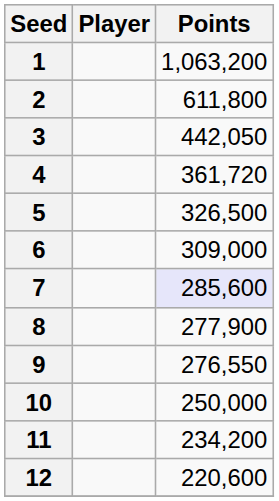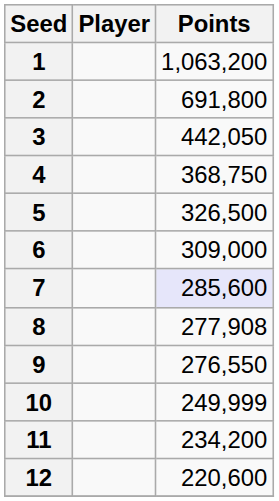 <table class="wikitable sortable" style="font-size: 95%">
 <tr>
 <th>Seed</th>
 <th>Player</th>
 <th>Points</th>
 </tr>
 <tr>
 <th align=center>1</th>
 <td data-sort-value="Trump"></td>
 <td align=right>1,063,200</td>
 </tr>
 <tr>
 <th align=center>2</th>
 <td data-sort-value="Wilson"></td>
-<td align=right>611,800</td>
+<td align=right>691,800</td>
 </tr>
 <tr>
 <th align=center>3</th>
 <td data-sort-value="Robertson"></td>
 <td align=right>442,050</td>
 </tr>
 <tr>
 <th align=center>4</th>
 <td data-sort-value="Higgins"></td>
-<td align=right>361,720</td>
+<td align=right>368,750</td>
 </tr>
 <tr>
 <th align=center>5</th>
 <td data-sort-value="Xiao"></td>
 <td align=right>326,500</td>
 </tr>
 <tr>
 <th align=center>6</th>
 <td data-sort-value="Selby"></td>
 <td align=right>309,000</td>
 </tr>
 <tr>
 <th align=center>7</th>
 <td data-sort-value="Williams"></td>
 <td align=right style="background: lavender;">285,600</td>
 </tr>
 <tr>
 <th align=center>8</th>
 <td data-sort-value="Murphy"></td>
-<td align=right>277,900</td>
+<td align=right>277,908</td>
 </tr>
 <tr>
 <th align=center>9</th>
 <td data-sort-value="Hawkins"></td>
 <td align=right>276,550</td>
 </tr>
 <tr>
 <th align=center>10</th>
 <td data-sort-value="Ding"></td>
-<td align=right>250,000</td>
+<td align=right>249,999</td>
 </tr>
 <tr>
 <th align=center>11</th>
 <td data-sort-value="Si"></td>
 <td align=right>234,200</td>
 </tr>
 <tr>
 <th align=center>12</th>
 <td data-sort-value="Wu"></td>
 <td align=right>220,600</td>
 </tr>
 <tr>
 </tr>
 </table>
